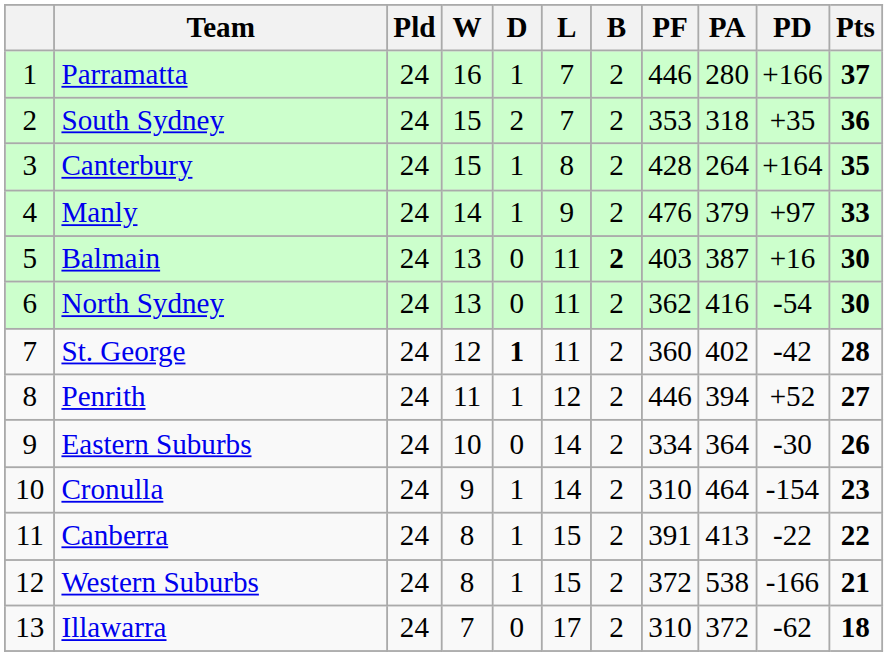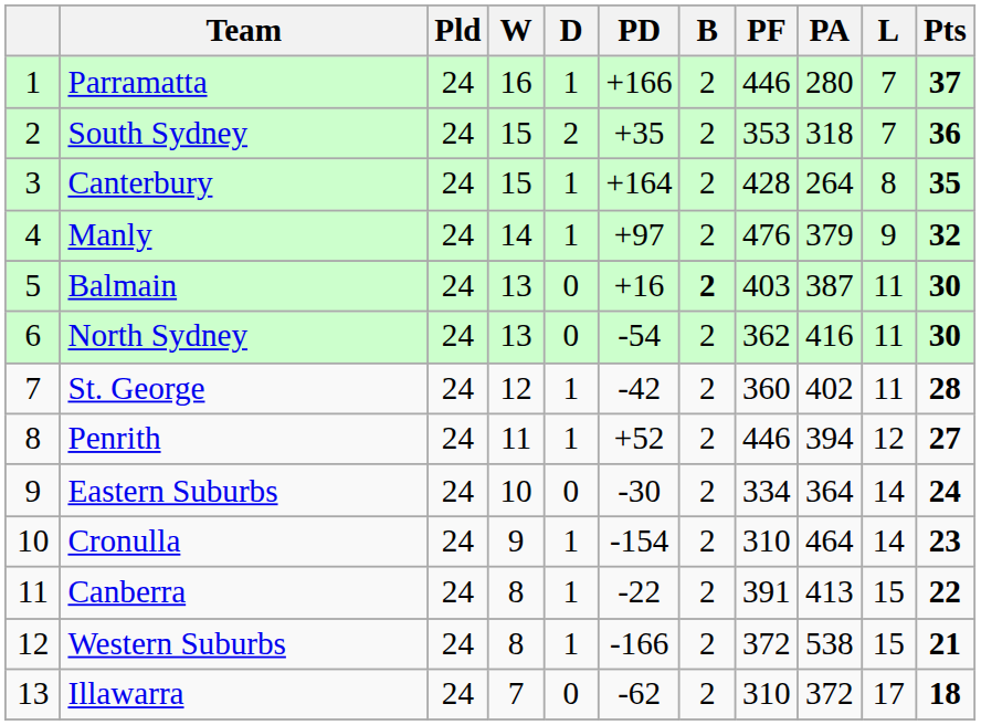 <table class="wikitable" style="text-align:center;">
 <tr>
 <th width=20 abbr="Position×"></th>
 <th width=175>Team</th>
 <th width=20 abbr="Played">Pld</th>
 <th width=20 abbr="Won">W</th>
 <th width=20 abbr="Drawn">D</th>
-<th width=20 abbr="Lost">L</th>
+<th width=20 abbr="Points difference">PD</th>
 <th width=20 abbr="Bye">B</th>
 <th width=20 abbr="Points for">PF</th>
 <th width=20 abbr="Points against">PA</th>
-<th width=20 abbr="Points difference">PD</th>
+<th width=20 abbr="Lost">L</th>
 <th width=20 abbr="Points">Pts</th>
 </tr>
 <tr style="background: #ccffcc;">
 <td>1</td>
 <td style="text-align:left;"> <a href='#'>Parramatta</a></td>
 <td>24</td>
 <td>16</td>
 <td>1</td>
-<td>7</td>
+<td>+166</td>
 <td>2</td>
 <td>446</td>
 <td>280</td>
-<td>+166</td>
+<td>7</td>
 <td><strong>37</strong></td>
 </tr>
 <tr style="background: #ccffcc;">
 <td>2</td>
 <td style="text-align:left;"> <a href='#'>South Sydney</a></td>
 <td>24</td>
 <td>15</td>
 <td>2</td>
-<td>7</td>
+<td>+35</td>
 <td>2</td>
 <td>353</td>
 <td>318</td>
-<td>+35</td>
+<td>7</td>
 <td><strong>36</strong></td>
 </tr>
 <tr style="background: #ccffcc;">
 <td>3</td>
 <td style="text-align:left;"> <a href='#'>Canterbury</a></td>
 <td>24</td>
 <td>15</td>
 <td>1</td>
-<td>8</td>
+<td>+164</td>
 <td>2</td>
 <td>428</td>
 <td>264</td>
-<td>+164</td>
+<td>8</td>
 <td><strong>35</strong></td>
 </tr>
 <tr style="background: #ccffcc;">
 <td>4</td>
 <td style="text-align:left;"> <a href='#'>Manly</a></td>
 <td>24</td>
 <td>14</td>
 <td>1</td>
-<td>9</td>
+<td>+97</td>
 <td>2</td>
 <td>476</td>
 <td>379</td>
-<td>+97</td>
-<td><strong>33</strong></td>
+<td>9</td>
+<td><strong>32</strong></td>
 </tr>
 <tr style="background: #ccffcc;">
 <td>5</td>
 <td style="text-align:left;"> <a href='#'>Balmain</a></td>
 <td>24</td>
 <td>13</td>
 <td>0</td>
-<td>11</td>
+<td>+16</td>
 <td><strong>2</strong></td>
 <td>403</td>
 <td>387</td>
-<td>+16</td>
+<td>11</td>
 <td><strong>30</strong></td>
 </tr>
 <tr style="background: #ccffcc;">
 <td>6</td>
 <td style="text-align:left;"> <a href='#'>North Sydney</a></td>
 <td>24</td>
 <td>13</td>
 <td>0</td>
-<td>11</td>
+<td>-54</td>
 <td>2</td>
 <td>362</td>
 <td>416</td>
-<td>-54</td>
+<td>11</td>
 <td><strong>30</strong></td>
 </tr>
 <tr>
 <td>7</td>
 <td style="text-align:left;"> <a href='#'>St. George</a></td>
 <td>24</td>
 <td>12</td>
-<td><strong>1</strong></td>
-<td>11</td>
+<td>1</td>
+<td>-42</td>
 <td>2</td>
 <td>360</td>
 <td>402</td>
-<td>-42</td>
+<td>11</td>
 <td><strong>28</strong></td>
 </tr>
 <tr>
 <td>8</td>
 <td style="text-align:left;"> <a href='#'>Penrith</a></td>
 <td>24</td>
 <td>11</td>
 <td>1</td>
-<td>12</td>
+<td>+52</td>
 <td>2</td>
 <td>446</td>
 <td>394</td>
-<td>+52</td>
+<td>12</td>
 <td><strong>27</strong></td>
 </tr>
 <tr>
 <td>9</td>
 <td style="text-align:left;"> <a href='#'>Eastern Suburbs</a></td>
 <td>24</td>
 <td>10</td>
 <td>0</td>
-<td>14</td>
+<td>-30</td>
 <td>2</td>
 <td>334</td>
 <td>364</td>
-<td>-30</td>
-<td><strong>26</strong></td>
+<td>14</td>
+<td><strong>24</strong></td>
 </tr>
 <tr>
 <td>10</td>
 <td style="text-align:left;"> <a href='#'>Cronulla</a></td>
 <td>24</td>
 <td>9</td>
 <td>1</td>
-<td>14</td>
+<td>-154</td>
 <td>2</td>
 <td>310</td>
 <td>464</td>
-<td>-154</td>
+<td>14</td>
 <td><strong>23</strong></td>
 </tr>
 <tr>
 <td>11</td>
 <td style="text-align:left;"> <a href='#'>Canberra</a></td>
 <td>24</td>
 <td>8</td>
 <td>1</td>
-<td>15</td>
+<td>-22</td>
 <td>2</td>
 <td>391</td>
 <td>413</td>
-<td>-22</td>
+<td>15</td>
 <td><strong>22</strong></td>
 </tr>
 <tr>
 <td>12</td>
 <td style="text-align:left;"> <a href='#'>Western Suburbs</a></td>
 <td>24</td>
 <td>8</td>
 <td>1</td>
-<td>15</td>
+<td>-166</td>
 <td>2</td>
 <td>372</td>
 <td>538</td>
-<td>-166</td>
+<td>15</td>
 <td><strong>21</strong></td>
 </tr>
 <tr>
 <td>13</td>
 <td style="text-align:left;"> <a href='#'>Illawarra</a></td>
 <td>24</td>
 <td>7</td>
 <td>0</td>
-<td>17</td>
+<td>-62</td>
 <td>2</td>
 <td>310</td>
 <td>372</td>
-<td>-62</td>
+<td>17</td>
 <td><strong>18</strong></td>
 </tr>
 </table>
